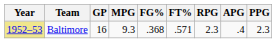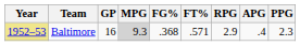 <table class="wikitable sortable" style="font-size:95%; text-align:right;">
 <tr>
 <th>Year</th>
 <th>Team</th>
 <th>GP</th>
 <th>MPG</th>
 <th>FG%</th>
 <th>FT%</th>
 <th>RPG</th>
 <th>APG</th>
 <th>PPG</th>
 </tr>
 <tr>
 <td style="background: khaki; text-align:left;"><a href='#'>1952–53</a></td>
 <td style="text-align:left;"><a href='#'>Baltimore</a></td>
 <td>16</td>
-<td>9.3</td>
+<td style="background: lightgrey;">9.3</td>
 <td>.368</td>
 <td>.571</td>
-<td>2.3</td>
+<td>2.9</td>
 <td>.4</td>
 <td>2.3</td>
 </tr>
 </table>
